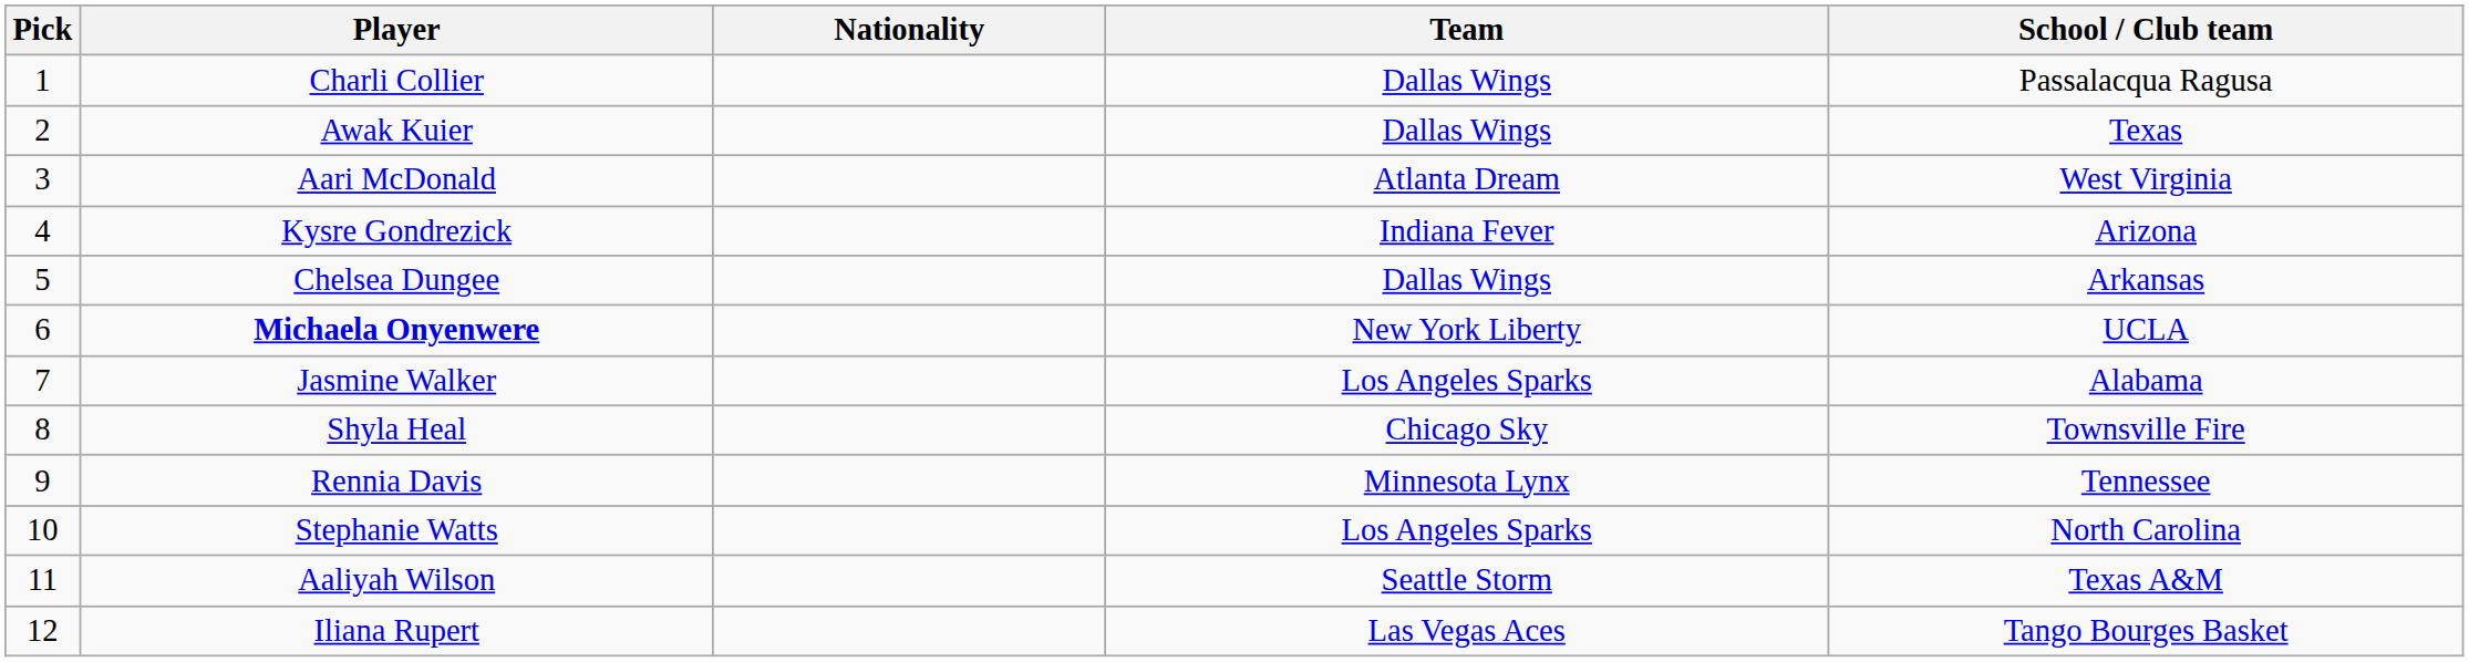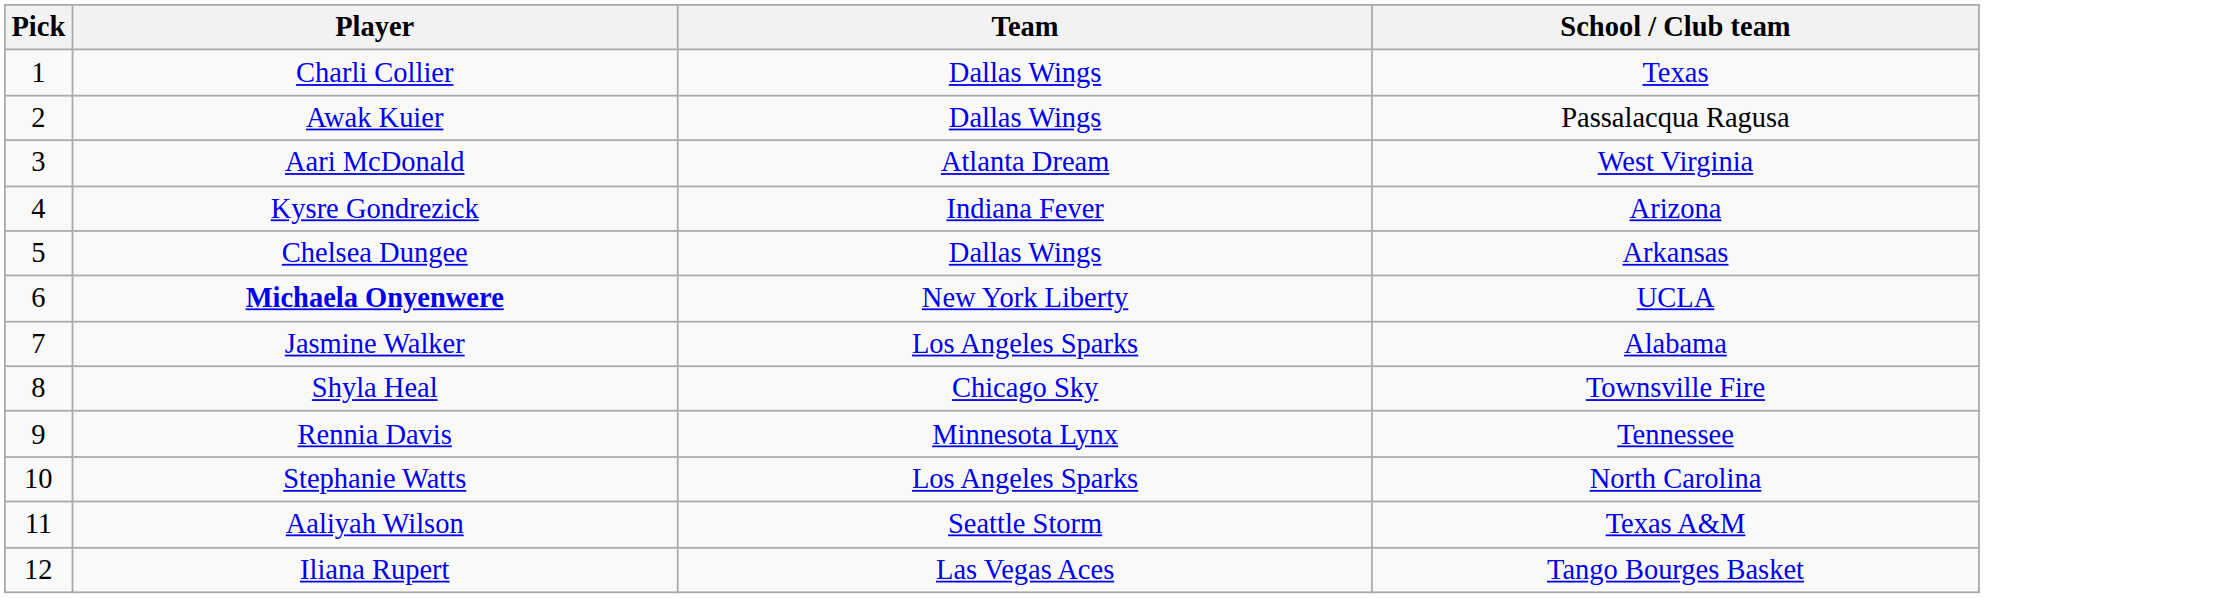 <table class="wikitable" style="text-align: center;">
 <tr>
 <th width=30>Pick</th>
 <th width=333>Player</th>
-<th width=200>Nationality</th>
 <th width=383>Team</th>
 <th width=333>School / Club team</th>
 </tr>
 <tr>
 <td>1</td>
 <td><a href='#'>Charli Collier</a></td>
-<td></td>
 <td><a href='#'>Dallas Wings</a> </td>
-<td>Passalacqua Ragusa </td>
+<td><a href='#'>Texas</a></td>
 </tr>
 <tr>
 <td>2</td>
 <td><a href='#'>Awak Kuier</a></td>
-<td></td>
 <td><a href='#'>Dallas Wings</a></td>
-<td><a href='#'>Texas</a></td>
+<td>Passalacqua Ragusa </td>
 </tr>
 <tr>
 <td>3</td>
 <td><a href='#'>Aari McDonald</a></td>
-<td></td>
 <td><a href='#'>Atlanta Dream</a></td>
 <td><a href='#'>West Virginia</a></td>
 </tr>
 <tr>
 <td>4</td>
 <td><a href='#'>Kysre Gondrezick</a></td>
-<td></td>
 <td><a href='#'>Indiana Fever</a></td>
 <td><a href='#'>Arizona</a></td>
 </tr>
 <tr>
 <td>5</td>
 <td><a href='#'>Chelsea Dungee</a></td>
-<td></td>
 <td><a href='#'>Dallas Wings</a> </td>
 <td><a href='#'>Arkansas</a></td>
 </tr>
 <tr>
 <td>6</td>
 <td><strong><a href='#'>Michaela Onyenwere</a></strong></td>
-<td></td>
 <td><a href='#'>New York Liberty</a> </td>
 <td><a href='#'>UCLA</a></td>
 </tr>
 <tr>
 <td>7</td>
 <td><a href='#'>Jasmine Walker</a></td>
-<td></td>
 <td><a href='#'>Los Angeles Sparks</a> </td>
 <td><a href='#'>Alabama</a></td>
 </tr>
 <tr>
 <td>8</td>
 <td><a href='#'>Shyla Heal</a></td>
-<td></td>
 <td><a href='#'>Chicago Sky</a> </td>
 <td><a href='#'>Townsville Fire</a> </td>
 </tr>
 <tr>
 <td>9</td>
 <td><a href='#'>Rennia Davis</a></td>
-<td></td>
 <td><a href='#'>Minnesota Lynx</a></td>
 <td><a href='#'>Tennessee</a></td>
 </tr>
 <tr>
 <td>10</td>
 <td><a href='#'>Stephanie Watts</a></td>
-<td></td>
 <td><a href='#'>Los Angeles Sparks</a></td>
 <td><a href='#'>North Carolina</a></td>
 </tr>
 <tr>
 <td>11</td>
 <td><a href='#'>Aaliyah Wilson</a></td>
-<td></td>
 <td><a href='#'>Seattle Storm</a></td>
 <td><a href='#'>Texas A&M</a></td>
 </tr>
 <tr>
 <td>12</td>
 <td><a href='#'>Iliana Rupert</a></td>
-<td></td>
 <td><a href='#'>Las Vegas Aces</a></td>
 <td><a href='#'>Tango Bourges Basket</a> </td>
 </tr>
 </table>
